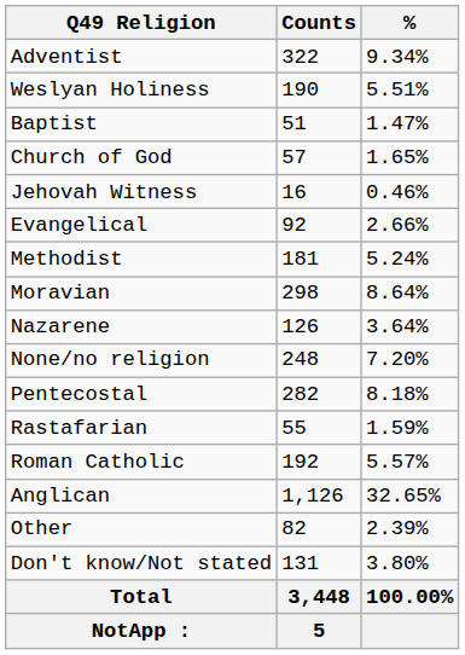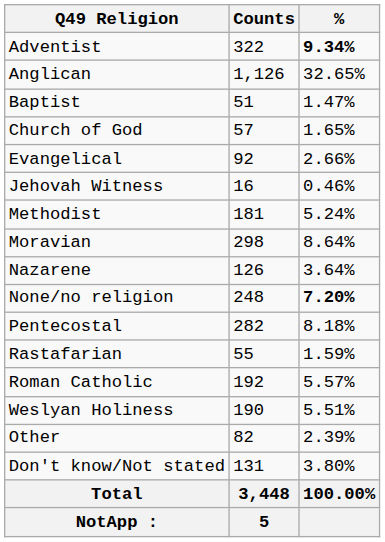 <table class="wikitable sortable mw-collapsible mw-collapsed">
 <tr>
 <th>Q49 Religion</th>
 <th>Counts</th>
 <th>%</th>
 </tr>
 <tr>
 <td>Adventist</td>
 <td>322</td>
-<td>9.34%</td>
+<td><strong>9.34%</strong></td>
 </tr>
 <tr>
-<td>Weslyan Holiness</td>
-<td>190</td>
-<td>5.51%</td>
+<td>Anglican</td>
+<td>1,126</td>
+<td>32.65%</td>
 </tr>
 <tr>
 <td>Baptist</td>
 <td>51</td>
 <td>1.47%</td>
 </tr>
 <tr>
 <td>Church of God</td>
 <td>57</td>
 <td>1.65%</td>
 </tr>
 <tr>
+<td>Evangelical</td>
+<td>92</td>
+<td>2.66%</td>
+</tr>
+<tr>
 <td>Jehovah Witness</td>
 <td>16</td>
 <td>0.46%</td>
-</tr>
-<tr>
-<td>Evangelical</td>
-<td>92</td>
-<td>2.66%</td>
 </tr>
 <tr>
 <td>Methodist</td>
 <td>181</td>
 <td>5.24%</td>
 </tr>
 <tr>
 <td>Moravian</td>
 <td>298</td>
 <td>8.64%</td>
 </tr>
 <tr>
 <td>Nazarene</td>
 <td>126</td>
 <td>3.64%</td>
 </tr>
 <tr>
 <td>None/no religion</td>
 <td>248</td>
-<td>7.20%</td>
+<td><strong>7.20%</strong></td>
 </tr>
 <tr>
 <td>Pentecostal</td>
 <td>282</td>
 <td>8.18%</td>
 </tr>
 <tr>
 <td>Rastafarian</td>
 <td>55</td>
 <td>1.59%</td>
 </tr>
 <tr>
 <td>Roman Catholic</td>
 <td>192</td>
 <td>5.57%</td>
 </tr>
 <tr>
-<td>Anglican</td>
-<td>1,126</td>
-<td>32.65%</td>
+<td>Weslyan Holiness</td>
+<td>190</td>
+<td>5.51%</td>
 </tr>
 <tr>
 <td>Other</td>
 <td>82</td>
 <td>2.39%</td>
 </tr>
 <tr>
 <td>Don't know/Not stated</td>
 <td>131</td>
 <td>3.80%</td>
 </tr>
 <tr>
 <th>Total</th>
 <th>3,448</th>
 <th>100.00%</th>
 </tr>
 <tr>
 <th>NotApp :</th>
 <th>5</th>
 <th></th>
 </tr>
 </table>
